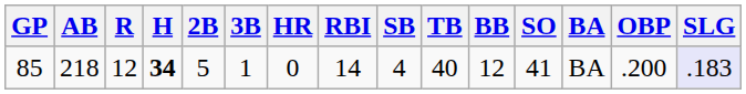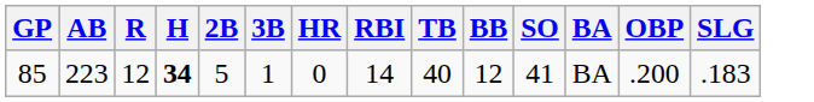 <table class="wikitable">
 <tr>
 <th><a href='#'>GP</a></th>
 <th><a href='#'>AB</a></th>
 <th><a href='#'>R</a></th>
 <th><a href='#'>H</a></th>
 <th><a href='#'>2B</a></th>
 <th><a href='#'>3B</a></th>
 <th><a href='#'>HR</a></th>
 <th><a href='#'>RBI</a></th>
-<th><a href='#'>SB</a></th>
 <th><a href='#'>TB</a></th>
 <th><a href='#'>BB</a></th>
 <th><a href='#'>SO</a></th>
 <th><a href='#'>BA</a></th>
 <th><a href='#'>OBP</a></th>
 <th><a href='#'>SLG</a></th>
 </tr>
 <tr align=center>
 <td>85</td>
-<td>218</td>
+<td>223</td>
 <td>12</td>
 <td><strong>34</strong></td>
 <td>5</td>
 <td>1</td>
 <td>0</td>
 <td>14</td>
-<td>4</td>
 <td>40</td>
 <td>12</td>
 <td>41</td>
 <td>BA</td>
 <td>.200</td>
-<td style="background: lavender;">.183</td>
+<td>.183</td>
 </tr>
 </table>
